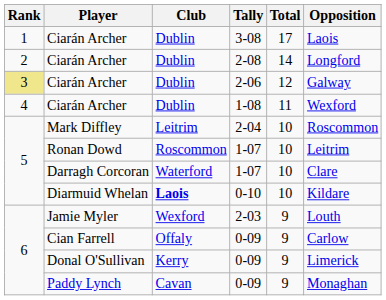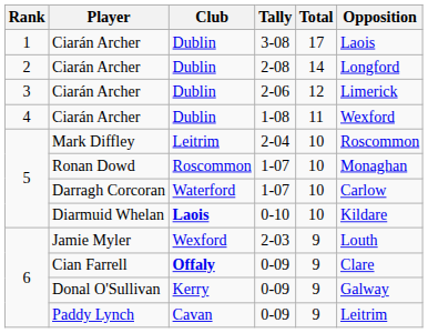 <table class="wikitable">
 <tr>
 <th>Rank</th>
 <th>Player</th>
 <th>Club</th>
 <th>Tally</th>
 <th>Total</th>
 <th>Opposition</th>
 </tr>
 <tr>
 <td rowspan="1" style="text-align:center;">1</td>
 <td>Ciarán Archer</td>
 <td><a href='#'>Dublin</a></td>
 <td align=center>3-08</td>
 <td align=center>17</td>
 <td><a href='#'>Laois</a></td>
 </tr>
 <tr>
 <td rowspan="1" style="text-align:center;">2</td>
 <td>Ciarán Archer</td>
 <td><a href='#'>Dublin</a></td>
 <td align=center>2-08</td>
 <td align=center>14</td>
 <td><a href='#'>Longford</a></td>
 </tr>
 <tr>
-<td rowspan="1" style="background: khaki; text-align:center;">3</td>
+<td rowspan="1" style="text-align:center;">3</td>
 <td>Ciarán Archer</td>
 <td><a href='#'>Dublin</a></td>
 <td align=center>2-06</td>
 <td align=center>12</td>
-<td><a href='#'>Galway</a></td>
+<td><a href='#'>Limerick</a></td>
 </tr>
 <tr>
 <td rowspan="1" style="text-align:center;">4</td>
 <td>Ciarán Archer</td>
 <td><a href='#'>Dublin</a></td>
 <td align=center>1-08</td>
 <td align=center>11</td>
 <td><a href='#'>Wexford</a></td>
 </tr>
 <tr>
 <td rowspan="4" style="text-align:center;">5</td>
 <td>Mark Diffley</td>
 <td><a href='#'>Leitrim</a></td>
 <td align=center>2-04</td>
 <td align=center>10</td>
 <td><a href='#'>Roscommon</a></td>
 </tr>
 <tr>
 <td>Ronan Dowd</td>
 <td><a href='#'>Roscommon</a></td>
 <td align=center>1-07</td>
 <td align=center>10</td>
-<td><a href='#'>Leitrim</a></td>
+<td><a href='#'>Monaghan</a></td>
 </tr>
 <tr>
 <td>Darragh Corcoran</td>
 <td><a href='#'>Waterford</a></td>
 <td align=center>1-07</td>
 <td align=center>10</td>
-<td><a href='#'>Clare</a></td>
+<td><a href='#'>Carlow</a></td>
 </tr>
 <tr>
 <td>Diarmuid Whelan</td>
 <td><strong><a href='#'>Laois</a></strong></td>
 <td align=center>0-10</td>
 <td align=center>10</td>
 <td><a href='#'>Kildare</a></td>
 </tr>
 <tr>
 <td rowspan="4" style="text-align:center;">6</td>
 <td>Jamie Myler</td>
 <td><a href='#'>Wexford</a></td>
 <td align=center>2-03</td>
 <td align=center>9</td>
 <td><a href='#'>Louth</a></td>
 </tr>
 <tr>
 <td>Cian Farrell</td>
-<td><a href='#'>Offaly</a></td>
+<td><strong><a href='#'>Offaly</a></strong></td>
 <td align=center>0-09</td>
 <td align=center>9</td>
-<td><a href='#'>Carlow</a></td>
+<td><a href='#'>Clare</a></td>
 </tr>
 <tr>
 <td>Donal O'Sullivan</td>
 <td><a href='#'>Kerry</a></td>
 <td align=center>0-09</td>
 <td align=center>9</td>
-<td><a href='#'>Limerick</a></td>
+<td><a href='#'>Galway</a></td>
 </tr>
 <tr>
 <td><a href='#'>Paddy Lynch</a></td>
 <td><a href='#'>Cavan</a></td>
 <td align=center>0-09</td>
 <td align=center>9</td>
-<td><a href='#'>Monaghan</a></td>
+<td><a href='#'>Leitrim</a></td>
 </tr>
 </table>
